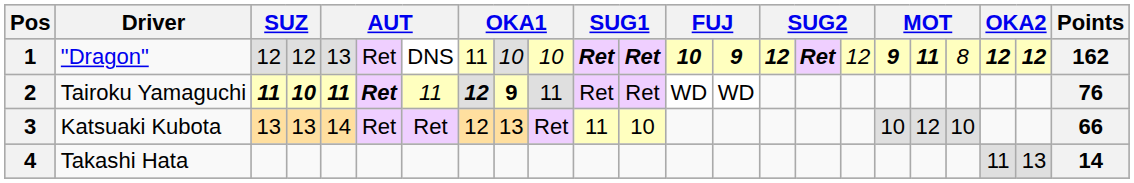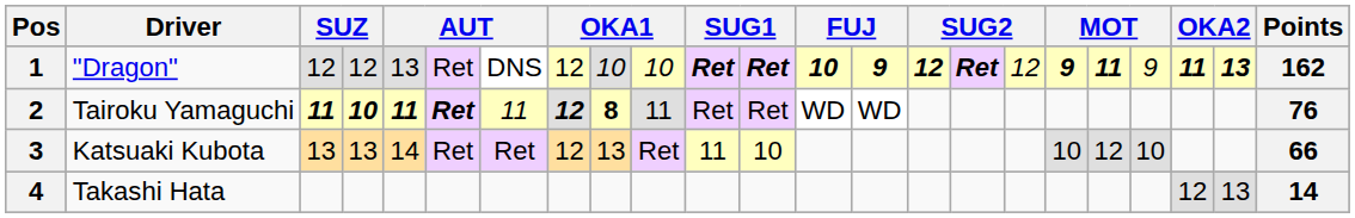 <table class="wikitable" style="font-size:85%; text-align:center">
 <tr style="background:#f9f9f9" valign="top">
 <th valign="middle">Pos</th>
 <th valign="middle">Driver</th>
 <th colspan=2><a href='#'>SUZ</a></th>
 <th colspan=3><a href='#'>AUT</a></th>
 <th colspan=3><a href='#'>OKA1</a></th>
 <th colspan=2><a href='#'>SUG1</a></th>
 <th colspan=2><a href='#'>FUJ</a></th>
 <th colspan=3><a href='#'>SUG2</a></th>
 <th colspan=3><a href='#'>MOT</a></th>
 <th colspan=2><a href='#'>OKA2</a></th>
 <th valign="middle">Points</th>
 </tr>
 <tr>
 <th>1</th>
 <td align="left"> <a href='#'>"Dragon"</a></td>
 <td style="background:#dfdfdf;">12</td>
 <td style="background:#dfdfdf;">12</td>
 <td style="background:#dfdfdf;">13</td>
 <td style="background:#efcfff;">Ret</td>
 <td style="background:#ffffff;">DNS</td>
-<td style="background:#ffffbf;">11</td>
+<td style="background:#ffffbf;">12</td>
 <td style="background:#dfdfdf;"><em>10</em></td>
 <td style="background:#ffffbf;"><em>10</em></td>
 <td style="background:#efcfff;"><strong><em>Ret</em></strong></td>
 <td style="background:#efcfff;"><strong><em>Ret</em></strong></td>
 <td style="background:#ffffbf;"><strong><em>10</em></strong></td>
 <td style="background:#ffffbf;"><strong><em>9</em></strong></td>
 <td style="background:#ffffbf;"><strong><em>12</em></strong></td>
 <td style="background:#efcfff;"><strong><em>Ret</em></strong></td>
 <td style="background:#ffffbf;"><em>12</em></td>
 <td style="background:#ffffbf;"><strong><em>9</em></strong></td>
 <td style="background:#ffffbf;"><strong><em>11</em></strong></td>
-<td style="background:#ffffbf;"><em>8</em></td>
-<td style="background:#ffffbf;"><strong><em>12</em></strong></td>
-<td style="background:#ffffbf;"><strong><em>12</em></strong></td>
+<td style="background:#ffffbf;"><em>9</em></td>
+<td style="background:#ffffbf;"><strong><em>11</em></strong></td>
+<td style="background:#ffffbf;"><strong><em>13</em></strong></td>
 <th>162</th>
 </tr>
 <tr>
 <th>2</th>
 <td align="left"> Tairoku Yamaguchi</td>
 <td style="background:#ffffbf;"><strong><em>11</em></strong></td>
 <td style="background:#ffffbf;"><strong><em>10</em></strong></td>
 <td style="background:#ffffbf;"><strong><em>11</em></strong></td>
 <td style="background:#efcfff;"><strong><em>Ret</em></strong></td>
 <td style="background:#ffffbf;"><em>11</em></td>
 <td style="background:#dfdfdf;"><strong><em>12</em></strong></td>
-<td style="background:#ffffbf;"><strong>9</strong></td>
+<td style="background:#ffffbf;"><strong>8</strong></td>
 <td style="background:#dfdfdf;">11</td>
 <td style="background:#efcfff;">Ret</td>
 <td style="background:#efcfff;">Ret</td>
 <td style="background:#ffffff;">WD</td>
 <td style="background:#ffffff;">WD</td>
 <td></td>
 <td></td>
 <td></td>
 <td></td>
 <td></td>
 <td></td>
 <td></td>
 <td></td>
 <th>76</th>
 </tr>
 <tr>
 <th>3</th>
 <td align="left"> Katsuaki Kubota</td>
 <td style="background:#ffdf9f;">13</td>
 <td style="background:#ffdf9f;">13</td>
 <td style="background:#ffdf9f;">14</td>
 <td style="background:#efcfff;">Ret</td>
 <td style="background:#efcfff;">Ret</td>
 <td style="background:#ffdf9f;">12</td>
 <td style="background:#ffdf9f;">13</td>
 <td style="background:#efcfff;">Ret</td>
 <td style="background:#ffffbf;">11</td>
 <td style="background:#ffffbf;">10</td>
 <td></td>
 <td></td>
 <td></td>
 <td></td>
 <td></td>
 <td style="background:#dfdfdf;">10</td>
 <td style="background:#dfdfdf;">12</td>
 <td style="background:#dfdfdf;">10</td>
 <td></td>
 <td></td>
 <th>66</th>
 </tr>
 <tr>
 <th>4</th>
 <td align="left"> Takashi Hata</td>
 <td></td>
 <td></td>
 <td></td>
 <td></td>
 <td></td>
 <td></td>
 <td></td>
 <td></td>
 <td></td>
 <td></td>
 <td></td>
 <td></td>
 <td></td>
 <td></td>
 <td></td>
 <td></td>
 <td></td>
 <td></td>
-<td style="background:#dfdfdf;">11</td>
+<td style="background:#dfdfdf;">12</td>
 <td style="background:#dfdfdf;">13</td>
 <th>14</th>
 </tr>
 </table>
